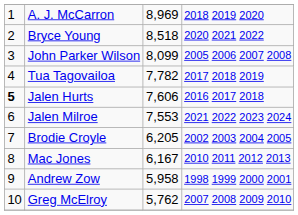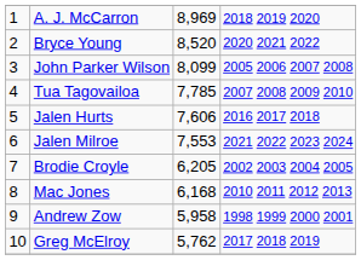 <table class="wikitable">
 <tr>
 </tr>
 <tr>
 <td>1</td>
 <td><a href='#'>A. J. McCarron</a></td>
 <td><abbr>8,969</abbr></td>
 <td style="font-size:85%;"><a href='#'>2018</a> <a href='#'>2019</a> <a href='#'>2020</a></td>
 </tr>
 <tr>
 <td>2</td>
 <td><a href='#'>Bryce Young</a></td>
-<td><abbr>8,518</abbr></td>
+<td><abbr>8,520</abbr></td>
 <td style="font-size:85%;"><a href='#'>2020</a> <a href='#'>2021</a> <a href='#'>2022</a></td>
 </tr>
 <tr>
 <td>3</td>
 <td><a href='#'>John Parker Wilson</a></td>
 <td><abbr>8,099</abbr></td>
 <td style="font-size:85%;"><a href='#'>2005</a> <a href='#'>2006</a> <a href='#'>2007</a> <a href='#'>2008</a></td>
 </tr>
 <tr>
 <td>4</td>
 <td><a href='#'>Tua Tagovailoa</a></td>
-<td><abbr>7,782</abbr></td>
-<td style="font-size:85%;"><a href='#'>2017</a> <a href='#'>2018</a> <a href='#'>2019</a></td>
+<td><abbr>7,785</abbr></td>
+<td style="font-size:85%;"><a href='#'>2007</a> <a href='#'>2008</a> <a href='#'>2009</a> <a href='#'>2010</a></td>
 </tr>
 <tr>
-<td><strong>5</strong></td>
+<td>5</td>
 <td><a href='#'>Jalen Hurts</a></td>
 <td><abbr>7,606</abbr></td>
 <td style="font-size:85%;"><a href='#'>2016</a> <a href='#'>2017</a> <a href='#'>2018</a></td>
 </tr>
 <tr>
 <td>6</td>
 <td><a href='#'>Jalen Milroe</a></td>
 <td><abbr>7,553</abbr></td>
 <td style="font-size:85%;"><a href='#'>2021</a> <a href='#'>2022</a> <a href='#'>2023</a> <a href='#'>2024</a></td>
 </tr>
 <tr>
 <td>7</td>
 <td><a href='#'>Brodie Croyle</a></td>
 <td><abbr>6,205</abbr></td>
 <td style="font-size:85%;"><a href='#'>2002</a> <a href='#'>2003</a> <a href='#'>2004</a> <a href='#'>2005</a></td>
 </tr>
 <tr>
 <td>8</td>
 <td><a href='#'>Mac Jones</a></td>
-<td><abbr>6,167</abbr></td>
+<td><abbr>6,168</abbr></td>
 <td style="font-size:85%;"><a href='#'>2010</a> <a href='#'>2011</a> <a href='#'>2012</a> <a href='#'>2013</a></td>
 </tr>
 <tr>
 <td>9</td>
 <td><a href='#'>Andrew Zow</a></td>
 <td><abbr>5,958</abbr></td>
 <td style="font-size:85%;"><a href='#'>1998</a> <a href='#'>1999</a> <a href='#'>2000</a> <a href='#'>2001</a></td>
 </tr>
 <tr>
 <td>10</td>
 <td><a href='#'>Greg McElroy</a></td>
 <td><abbr>5,762</abbr></td>
-<td style="font-size:85%;"><a href='#'>2007</a> <a href='#'>2008</a> <a href='#'>2009</a> <a href='#'>2010</a></td>
+<td style="font-size:85%;"><a href='#'>2017</a> <a href='#'>2018</a> <a href='#'>2019</a></td>
 </tr>
 <tr>
 </tr>
 </table>
